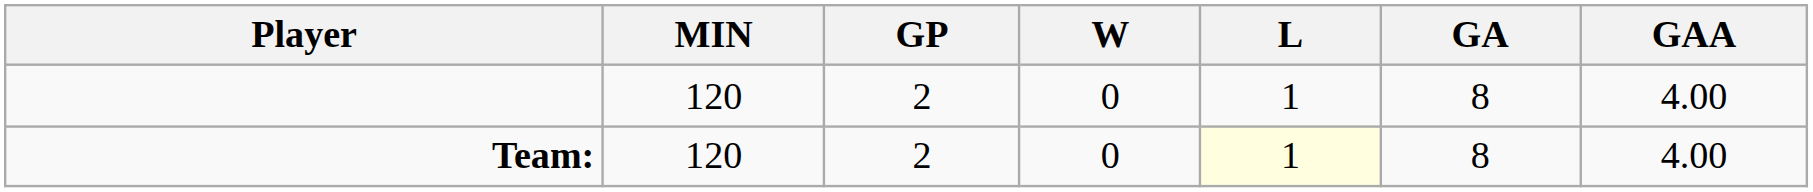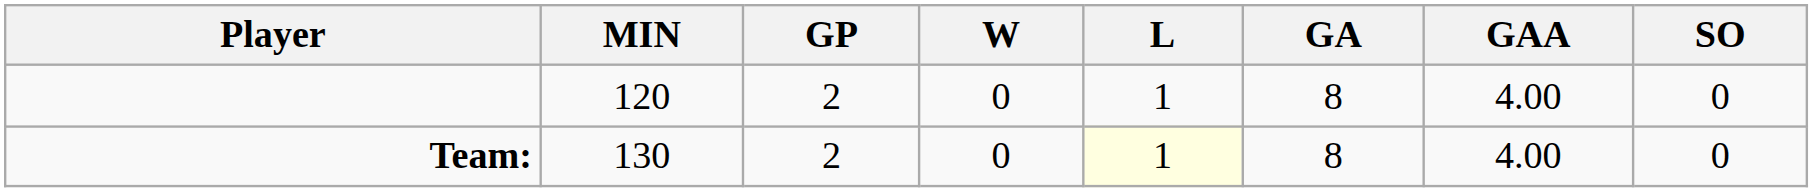 <table class="wikitable sortable" width="60%">
 <tr>
 <th bgcolor="#DDDDFF" width="10%">Player</th>
 <th width="3%" bgcolor="#DDDDFF" title="Minutes played">MIN</th>
 <th width="3%" bgcolor="#DDDDFF" title="Games played in">GP</th>
 <th width="3%" bgcolor="#DDDDFF" title="Wins">W</th>
 <th width="3%" bgcolor="#DDDDFF"title="Losses">L</th>
 <th width="3%" bgcolor="#DDDDFF" title="Goals against">GA</th>
 <th width="3%" bgcolor="#DDDDFF" title="Goals against average">GAA</th>
+<th width="3%" bgcolor="#DDDDFF" title="Shut-outs">SO</th>
 </tr>
 <tr align="center">
 <td align="right"></td>
 <td>120</td>
 <td>2</td>
 <td>0</td>
 <td>1</td>
 <td>8</td>
 <td>4.00</td>
+<td>0</td>
 </tr>
 <tr align="center">
 <td align="right"><strong>Team:</strong></td>
-<td>120</td>
+<td>130</td>
 <td>2</td>
 <td>0</td>
 <td style="background: lightyellow;">1</td>
 <td>8</td>
 <td>4.00</td>
+<td>0</td>
 </tr>
 </table>
